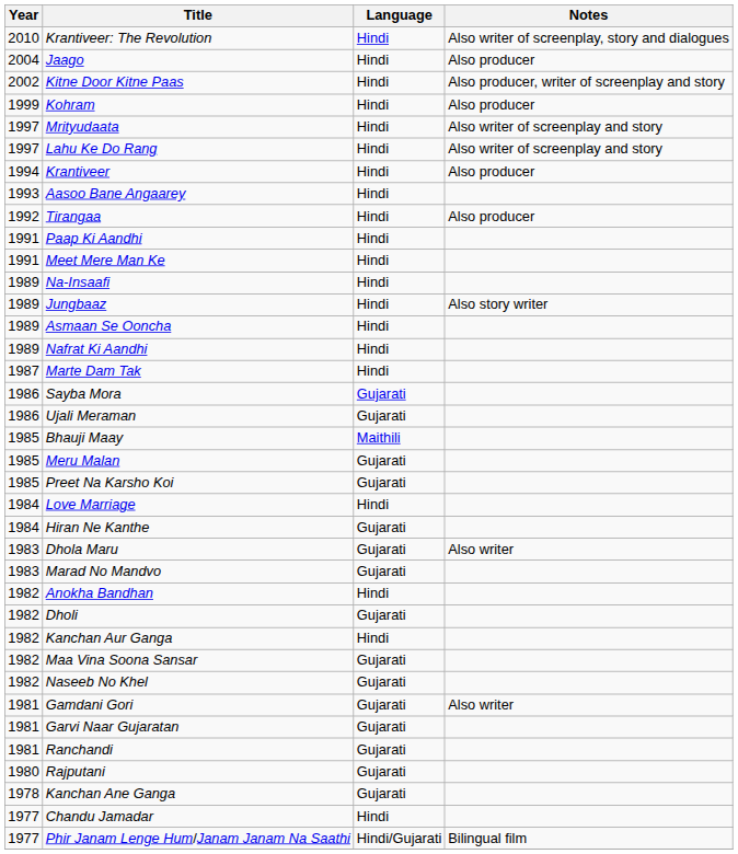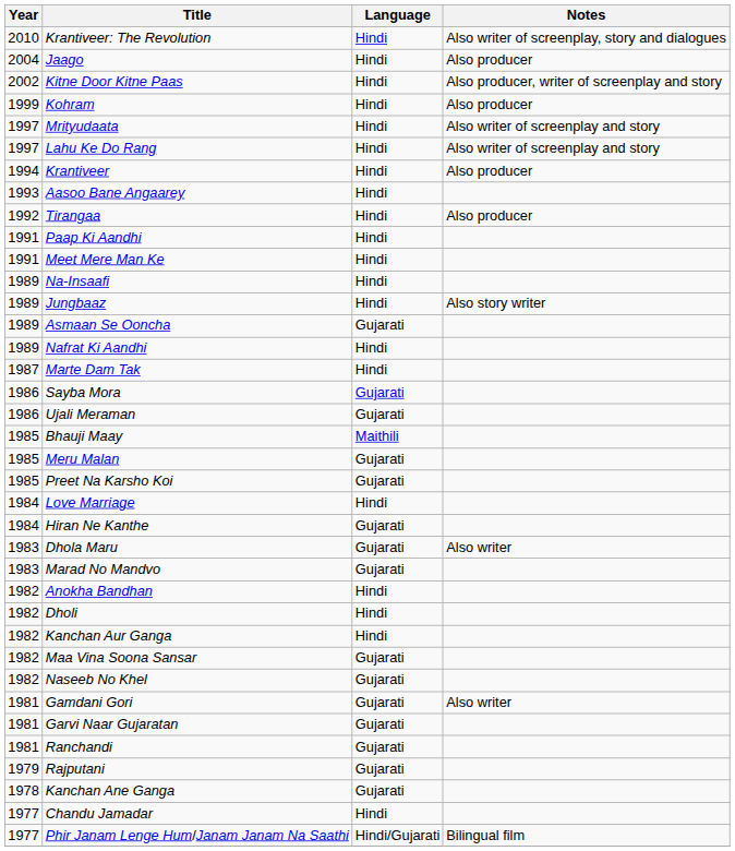 <table class="wikitable">
 <tr>
 <th>Year</th>
 <th>Title</th>
 <th>Language</th>
 <th>Notes</th>
 </tr>
 <tr>
 <td>2010</td>
 <td><em>Krantiveer: The Revolution</em></td>
 <td><a href='#'>Hindi</a></td>
 <td>Also writer of screenplay, story and dialogues</td>
 </tr>
 <tr>
 <td>2004</td>
 <td><em><a href='#'>Jaago</a></em></td>
 <td>Hindi</td>
 <td>Also producer</td>
 </tr>
 <tr>
 <td>2002</td>
 <td><em><a href='#'>Kitne Door Kitne Paas</a></em></td>
 <td>Hindi</td>
 <td>Also producer, writer of screenplay and story</td>
 </tr>
 <tr>
 <td>1999</td>
 <td><em><a href='#'>Kohram</a></em></td>
 <td>Hindi</td>
 <td>Also producer</td>
 </tr>
 <tr>
 <td>1997</td>
 <td><em><a href='#'>Mrityudaata</a></em></td>
 <td>Hindi</td>
 <td>Also writer of screenplay and story</td>
 </tr>
 <tr>
 <td>1997</td>
 <td><em><a href='#'>Lahu Ke Do Rang</a></em></td>
 <td>Hindi</td>
 <td>Also writer of screenplay and story</td>
 </tr>
 <tr>
 <td>1994</td>
 <td><em><a href='#'>Krantiveer</a></em></td>
 <td>Hindi</td>
 <td>Also producer</td>
 </tr>
 <tr>
 <td>1993</td>
 <td><em><a href='#'>Aasoo Bane Angaarey</a></em></td>
 <td>Hindi</td>
 <td></td>
 </tr>
 <tr>
 <td>1992</td>
 <td><em><a href='#'>Tirangaa</a></em></td>
 <td>Hindi</td>
 <td>Also producer</td>
 </tr>
 <tr>
 <td>1991</td>
 <td><em><a href='#'>Paap Ki Aandhi</a></em></td>
 <td>Hindi</td>
 <td></td>
 </tr>
 <tr>
 <td>1991</td>
 <td><em><a href='#'>Meet Mere Man Ke</a> </em></td>
 <td>Hindi</td>
 <td></td>
 </tr>
 <tr>
 <td>1989</td>
 <td><em><a href='#'>Na-Insaafi</a> </em></td>
 <td>Hindi</td>
 <td></td>
 </tr>
 <tr>
 <td>1989</td>
 <td><em><a href='#'>Jungbaaz</a> </em></td>
 <td>Hindi</td>
 <td>Also story writer</td>
 </tr>
 <tr>
 <td>1989</td>
 <td><em><a href='#'>Asmaan Se Ooncha</a> </em></td>
-<td>Hindi</td>
+<td>Gujarati</td>
 <td></td>
 </tr>
 <tr>
 <td>1989</td>
 <td><em><a href='#'>Nafrat Ki Aandhi</a> </em></td>
 <td>Hindi</td>
 <td></td>
 </tr>
 <tr>
 <td>1987</td>
 <td><em><a href='#'>Marte Dam Tak</a> </em></td>
 <td>Hindi</td>
 <td></td>
 </tr>
 <tr>
 <td>1986</td>
 <td><em>Sayba Mora</em></td>
 <td><a href='#'>Gujarati</a></td>
 <td></td>
 </tr>
 <tr>
 <td>1986</td>
 <td><em>Ujali Meraman</em></td>
 <td>Gujarati</td>
 <td></td>
 </tr>
 <tr>
 <td>1985</td>
 <td><em>Bhauji Maay</em></td>
 <td><a href='#'>Maithili</a></td>
 <td></td>
 </tr>
 <tr>
 <td>1985</td>
 <td><em><a href='#'>Meru Malan</a></em></td>
 <td>Gujarati</td>
 <td></td>
 </tr>
 <tr>
 <td>1985</td>
 <td><em>Preet Na Karsho Koi</em></td>
 <td>Gujarati</td>
 <td></td>
 </tr>
 <tr>
 <td>1984</td>
 <td><em><a href='#'>Love Marriage</a></em></td>
 <td>Hindi</td>
 <td></td>
 </tr>
 <tr>
 <td>1984</td>
 <td><em>Hiran Ne Kanthe</em></td>
 <td>Gujarati</td>
 <td></td>
 </tr>
 <tr>
 <td>1983</td>
 <td><em>Dhola Maru</em></td>
 <td>Gujarati</td>
 <td>Also writer</td>
 </tr>
 <tr>
 <td>1983</td>
 <td><em>Marad No Mandvo</em></td>
 <td>Gujarati</td>
 <td></td>
 </tr>
 <tr>
 <td>1982</td>
 <td><em><a href='#'>Anokha Bandhan</a> </em></td>
 <td>Hindi</td>
 <td></td>
 </tr>
 <tr>
 <td>1982</td>
 <td><em>Dholi</em></td>
-<td>Gujarati</td>
+<td>Hindi</td>
 <td></td>
 </tr>
 <tr>
 <td>1982</td>
 <td><em>Kanchan Aur Ganga</em></td>
 <td>Hindi</td>
 <td></td>
 </tr>
 <tr>
 <td>1982</td>
 <td><em>Maa Vina Soona Sansar</em></td>
 <td>Gujarati</td>
 <td></td>
 </tr>
 <tr>
 <td>1982</td>
 <td><em>Naseeb No Khel</em></td>
 <td>Gujarati</td>
 <td></td>
 </tr>
 <tr>
 <td>1981</td>
 <td><em>Gamdani Gori</em></td>
 <td>Gujarati</td>
 <td>Also writer</td>
 </tr>
 <tr>
 <td>1981</td>
 <td><em>Garvi Naar Gujaratan</em></td>
 <td>Gujarati</td>
 <td></td>
 </tr>
 <tr>
 <td>1981</td>
 <td><em>Ranchandi</em></td>
 <td>Gujarati</td>
 <td></td>
 </tr>
 <tr>
-<td>1980</td>
+<td>1979</td>
 <td><em>Rajputani</em></td>
 <td>Gujarati</td>
 <td></td>
 </tr>
 <tr>
 <td>1978</td>
 <td><em>Kanchan Ane Ganga</em></td>
 <td>Gujarati</td>
 <td></td>
 </tr>
 <tr>
 <td>1977</td>
 <td><em>Chandu Jamadar</em></td>
 <td>Hindi</td>
 <td></td>
 </tr>
 <tr>
 <td>1977</td>
 <td><em><a href='#'>Phir Janam Lenge Hum</a></em>/<em><a href='#'>Janam Janam Na Saathi</a></em></td>
 <td>Hindi/Gujarati</td>
 <td>Bilingual film</td>
 </tr>
 <tr>
 </tr>
 </table>
